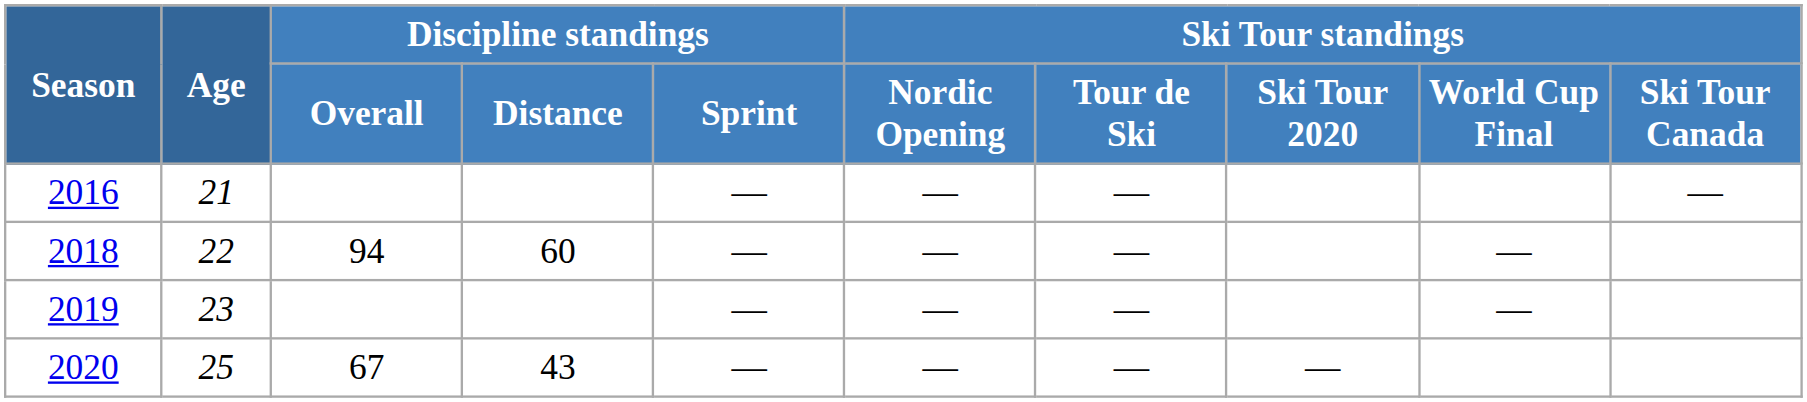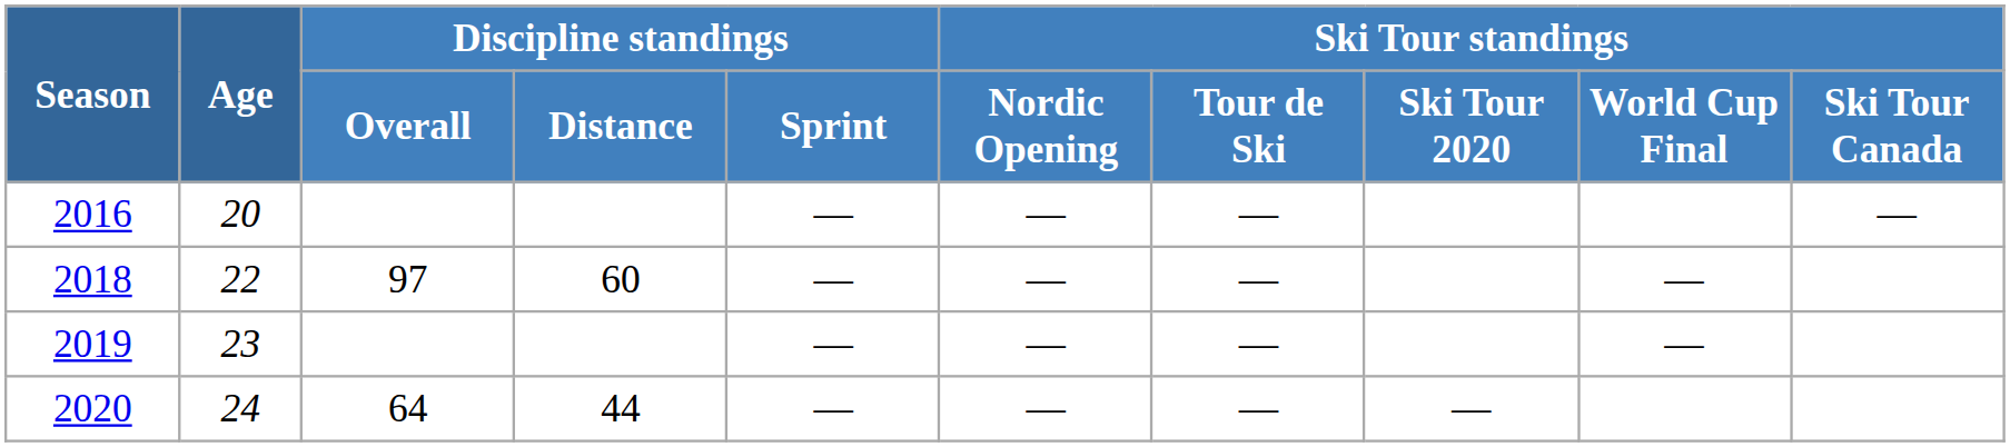 <table class="wikitable" style="font-size:95%; text-align:center; border:grey solid 1px; border-collapse:collapse; background:#ffffff;">
 <tr>
 <th style="background-color:#369; color:white; width:60px;" rowspan="2"> Season </th>
 <th style="background-color:#369; color:white; width:40px;" rowspan="2"> Age </th>
 <th style="background-color:#4180be; color:white;" colspan="3">Discipline standings</th>
 <th style="background-color:#4180be; color:white;" colspan="5">Ski Tour standings</th>
 </tr>
 <tr>
 <th style="background-color:#4180be; color:white; width:75px;">Overall</th>
 <th style="background-color:#4180be; color:white; width:75px;">Distance</th>
 <th style="background-color:#4180be; color:white; width:75px;">Sprint</th>
 <th style="background-color:#4180be; color:white; width:75px;">Nordic<br>Opening</th>
 <th style="background-color:#4180be; color:white; width:75px;">Tour de<br>Ski</th>
 <th style="background-color:#4180be; color:white; width:75px;">Ski Tour<br>2020</th>
 <th style="background-color:#4180be; color:white; width:75px;">World Cup<br>Final</th>
 <th style="background-color:#4180be; color:white; width:75px;">Ski Tour<br>Canada</th>
 </tr>
 <tr>
 <td><a href='#'>2016</a></td>
-<td><em>21</em></td>
+<td><em>20</em></td>
 <td></td>
 <td></td>
 <td>—</td>
 <td>—</td>
 <td>—</td>
 <td></td>
 <td></td>
 <td>—</td>
 </tr>
 <tr>
 <td><a href='#'>2018</a></td>
 <td><em>22</em></td>
-<td>94</td>
+<td>97</td>
 <td>60</td>
 <td>—</td>
 <td>—</td>
 <td>—</td>
 <td></td>
 <td>—</td>
 <td></td>
 </tr>
 <tr>
 <td><a href='#'>2019</a></td>
 <td><em>23</em></td>
 <td></td>
 <td></td>
 <td>—</td>
 <td>—</td>
 <td>—</td>
 <td></td>
 <td>—</td>
 <td></td>
 </tr>
 <tr>
 <td><a href='#'>2020</a></td>
-<td><em>25</em></td>
-<td>67</td>
-<td>43</td>
+<td><em>24</em></td>
+<td>64</td>
+<td>44</td>
 <td>—</td>
 <td>—</td>
 <td>—</td>
 <td>—</td>
 <td></td>
 <td></td>
 </tr>
 </table>
